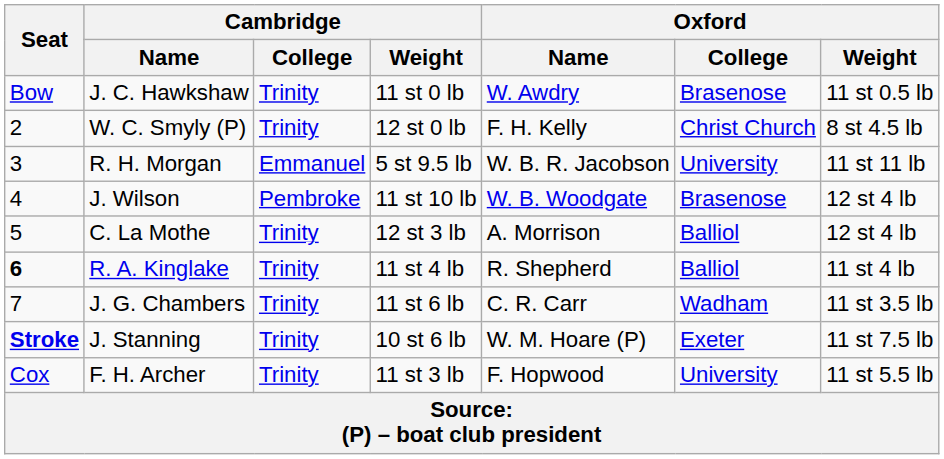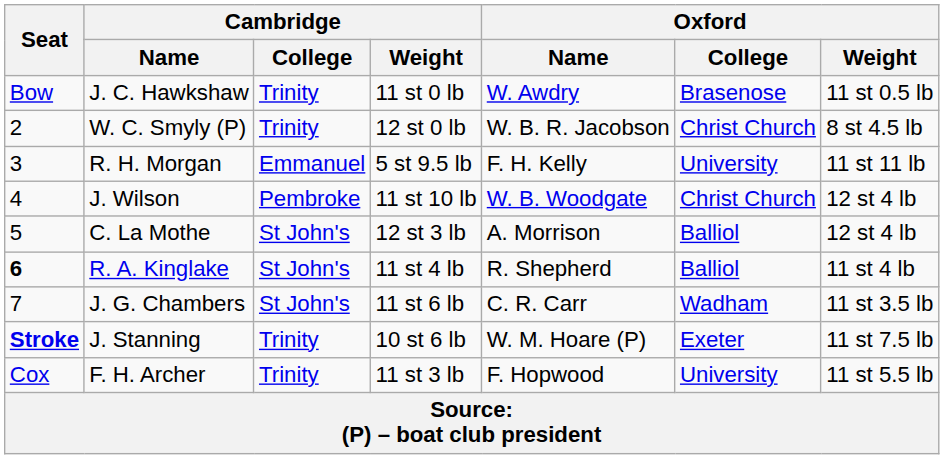 <table class=wikitable>
 <tr>
 <th rowspan="2">Seat</th>
 <th colspan="3">Cambridge <br></th>
 <th colspan="3">Oxford <br> </th>
 </tr>
 <tr>
 <th>Name</th>
 <th>College</th>
 <th>Weight</th>
 <th>Name</th>
 <th>College</th>
 <th>Weight</th>
 </tr>
 <tr>
 <td><a href='#'>Bow</a></td>
 <td>J. C. Hawkshaw</td>
 <td><a href='#'>Trinity</a></td>
 <td>11 st 0 lb</td>
 <td><a href='#'>W. Awdry</a></td>
 <td><a href='#'>Brasenose</a></td>
 <td>11 st 0.5 lb</td>
 </tr>
 <tr>
 <td>2</td>
 <td>W. C. Smyly (P)</td>
 <td><a href='#'>Trinity</a></td>
 <td>12 st 0 lb</td>
-<td>F. H. Kelly</td>
+<td>W. B. R. Jacobson</td>
 <td><a href='#'>Christ Church</a></td>
 <td>8 st 4.5 lb</td>
 </tr>
 <tr>
 <td>3</td>
 <td>R. H. Morgan</td>
 <td><a href='#'>Emmanuel</a></td>
 <td>5 st 9.5 lb</td>
-<td>W. B. R. Jacobson</td>
+<td>F. H. Kelly</td>
 <td><a href='#'>University</a></td>
 <td>11 st 11 lb</td>
 </tr>
 <tr>
 <td>4</td>
 <td>J. Wilson</td>
 <td><a href='#'>Pembroke</a></td>
 <td>11 st 10 lb</td>
 <td><a href='#'>W. B. Woodgate</a></td>
-<td><a href='#'>Brasenose</a></td>
+<td><a href='#'>Christ Church</a></td>
 <td>12 st 4 lb</td>
 </tr>
 <tr>
 <td>5</td>
 <td>C. La Mothe</td>
-<td><a href='#'>Trinity</a></td>
+<td><a href='#'>St John's</a></td>
 <td>12 st 3 lb</td>
 <td>A. Morrison</td>
 <td><a href='#'>Balliol</a></td>
 <td>12 st 4 lb</td>
 </tr>
 <tr>
 <td><strong>6</strong></td>
 <td><a href='#'>R. A. Kinglake</a></td>
-<td><a href='#'>Trinity</a></td>
+<td><a href='#'>St John's</a></td>
 <td>11 st 4 lb</td>
 <td>R. Shepherd</td>
 <td><a href='#'>Balliol</a></td>
 <td>11 st 4 lb</td>
 </tr>
 <tr>
 <td>7</td>
 <td>J. G. Chambers</td>
-<td><a href='#'>Trinity</a></td>
+<td><a href='#'>St John's</a></td>
 <td>11 st 6 lb</td>
 <td>C. R. Carr</td>
 <td><a href='#'>Wadham</a></td>
 <td>11 st 3.5 lb</td>
 </tr>
 <tr>
 <td><strong><a href='#'>Stroke</a></strong></td>
 <td>J. Stanning</td>
 <td><a href='#'>Trinity</a></td>
 <td>10 st 6 lb</td>
 <td>W. M. Hoare (P)</td>
 <td><a href='#'>Exeter</a></td>
 <td>11 st 7.5 lb</td>
 </tr>
 <tr>
 <td><a href='#'>Cox</a></td>
 <td>F. H. Archer</td>
 <td><a href='#'>Trinity</a></td>
 <td>11 st 3 lb</td>
 <td>F. Hopwood</td>
 <td><a href='#'>University</a></td>
 <td>11 st 5.5 lb</td>
 </tr>
 <tr>
 <th colspan="7">Source:<br>(P) – boat club president</th>
 </tr>
 </table>
